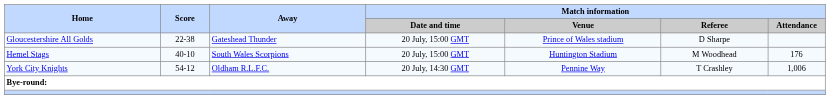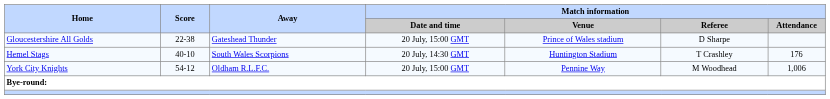 <table border=1 style="border-collapse:collapse; font-size:80%; text-align:center;" cellpadding=3 cellspacing=0 width=100%>
 <tr bgcolor=#C1D8FF>
 <th rowspan=2 width=19%>Home</th>
 <th rowspan=2 width=6%>Score</th>
 <th rowspan=2 width=19%>Away</th>
 <th colspan=6>Match information</th>
 </tr>
 <tr bgcolor=#CCCCCC>
 <th width=17%>Date and time</th>
 <th width=19%>Venue</th>
 <th width=13%>Referee</th>
 <th width=7%>Attendance</th>
 </tr>
 <tr bgcolor=#F5FAFF>
 <td align=left> <a href='#'>Gloucestershire All Golds</a></td>
 <td>22-38</td>
 <td align=left> <a href='#'>Gateshead Thunder</a></td>
 <td>20 July, 15:00 <a href='#'>GMT</a></td>
 <td><a href='#'>Prince of Wales stadium</a></td>
 <td>D Sharpe</td>
 <td></td>
 </tr>
 <tr bgcolor=#F5FAFF>
 <td align=left> <a href='#'>Hemel Stags</a></td>
 <td>40-10</td>
 <td align=left> <a href='#'>South Wales Scorpions</a></td>
-<td>20 July, 15:00 <a href='#'>GMT</a></td>
+<td>20 July, 14:30 <a href='#'>GMT</a></td>
 <td><a href='#'>Huntington Stadium</a></td>
-<td>M Woodhead</td>
+<td>T Crashley</td>
 <td>176</td>
 </tr>
 <tr bgcolor=#F5FAFF>
 <td align=left> <a href='#'>York City Knights</a></td>
 <td>54-12</td>
 <td align=left> <a href='#'>Oldham R.L.F.C.</a></td>
-<td>20 July, 14:30 <a href='#'>GMT</a></td>
+<td>20 July, 15:00 <a href='#'>GMT</a></td>
 <td><a href='#'>Pennine Way</a></td>
-<td>T Crashley</td>
+<td>M Woodhead</td>
 <td>1,006</td>
 </tr>
 <tr>
 <td colspan="7" align="left"><strong>Bye-round:</strong></td>
 </tr>
 <tr bgcolor=#C1D8FF>
 <th colspan=12></th>
 </tr>
 </table>
